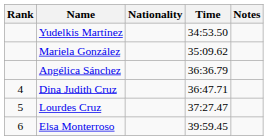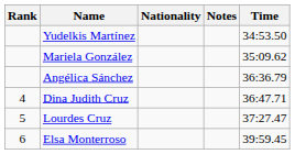 <table class="wikitable sortable" style="text-align:center;font-size:95%">
 <tr>
 <th>Rank</th>
 <th>Name</th>
 <th>Nationality</th>
+<th>Notes</th>
 <th>Time</th>
-<th>Notes</th>
 </tr>
 <tr>
 <td></td>
 <td align=left><a href='#'>Yudelkis Martínez</a></td>
 <td align=left></td>
+<td></td>
 <td>34:53.50</td>
-<td></td>
 </tr>
 <tr>
 <td></td>
 <td align=left><a href='#'>Mariela González</a></td>
 <td align=left></td>
+<td></td>
 <td>35:09.62</td>
-<td></td>
 </tr>
 <tr>
 <td></td>
 <td align=left><a href='#'>Angélica Sánchez</a></td>
 <td align=left></td>
+<td></td>
 <td>36:36.79</td>
-<td></td>
 </tr>
 <tr>
 <td>4</td>
 <td align=left><a href='#'>Dina Judith Cruz</a></td>
 <td align=left></td>
+<td></td>
 <td>36:47.71</td>
-<td></td>
 </tr>
 <tr>
 <td>5</td>
 <td align=left><a href='#'>Lourdes Cruz</a></td>
 <td align=left></td>
+<td></td>
 <td>37:27.47</td>
-<td></td>
 </tr>
 <tr>
 <td>6</td>
 <td align=left><a href='#'>Elsa Monterroso</a></td>
 <td align=left></td>
+<td></td>
 <td>39:59.45</td>
-<td></td>
 </tr>
 </table>
